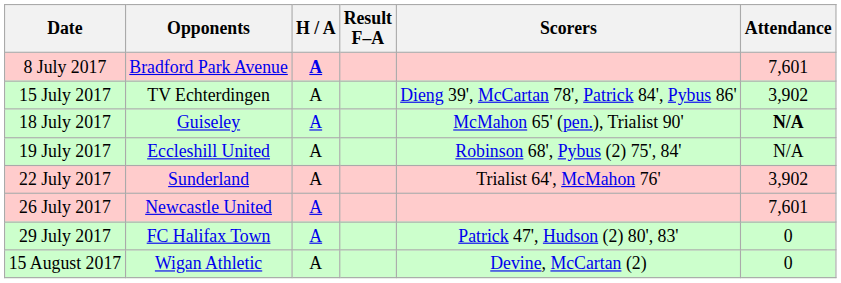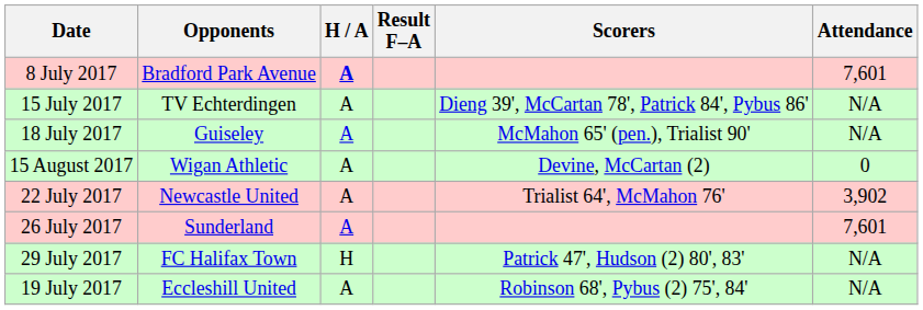 <table class="wikitable" style="text-align:center">
 <tr>
 <th>Date</th>
 <th>Opponents</th>
 <th>H / A</th>
 <th>Result<br>F–A</th>
 <th>Scorers</th>
 <th>Attendance</th>
 </tr>
 <tr style="background:#fcc;">
 <td>8 July 2017</td>
 <td><a href='#'>Bradford Park Avenue</a></td>
 <td><strong><a href='#'>A</a></strong></td>
 <td></td>
 <td></td>
 <td>7,601</td>
 </tr>
 <tr style="background:#cfc;">
 <td>15 July 2017</td>
 <td>TV Echterdingen</td>
 <td>A</td>
 <td></td>
 <td><a href='#'>Dieng</a> 39', <a href='#'>McCartan</a> 78', <a href='#'>Patrick</a> 84', <a href='#'>Pybus</a> 86'</td>
-<td>3,902</td>
+<td>N/A</td>
 </tr>
 <tr style="background:#cfc;">
 <td>18 July 2017</td>
 <td><a href='#'>Guiseley</a></td>
 <td><a href='#'>A</a></td>
 <td></td>
 <td><a href='#'>McMahon</a> 65' (<a href='#'>pen.</a>), Trialist 90'</td>
-<td><strong>N/A</strong></td>
+<td>N/A</td>
+</tr>
+<tr style="background:#cfc;">
+<td>15 August 2017</td>
+<td><a href='#'>Wigan Athletic</a></td>
+<td>A</td>
+<td></td>
+<td><a href='#'>Devine</a>, <a href='#'>McCartan</a> (2)</td>
+<td>0</td>
+</tr>
+<tr style="background:#fcc;">
+<td>22 July 2017</td>
+<td><a href='#'>Newcastle United</a></td>
+<td>A</td>
+<td></td>
+<td>Trialist 64', <a href='#'>McMahon</a> 76'</td>
+<td>3,902</td>
+</tr>
+<tr style="background:#fcc;">
+<td>26 July 2017</td>
+<td><a href='#'>Sunderland</a></td>
+<td><a href='#'>A</a></td>
+<td></td>
+<td></td>
+<td>7,601</td>
+</tr>
+<tr style="background:#cfc;">
+<td>29 July 2017</td>
+<td><a href='#'>FC Halifax Town</a></td>
+<td>H</td>
+<td></td>
+<td><a href='#'>Patrick</a> 47', <a href='#'>Hudson</a> (2) 80', 83'</td>
+<td>N/A</td>
 </tr>
 <tr style="background:#cfc;">
 <td>19 July 2017</td>
 <td><a href='#'>Eccleshill United</a></td>
 <td>A</td>
 <td></td>
 <td><a href='#'>Robinson</a> 68', <a href='#'>Pybus</a> (2) 75', 84'</td>
 <td>N/A</td>
 </tr>
-<tr style="background:#fcc;">
-<td>22 July 2017</td>
-<td><a href='#'>Sunderland</a></td>
-<td>A</td>
-<td></td>
-<td>Trialist 64', <a href='#'>McMahon</a> 76'</td>
-<td>3,902</td>
-</tr>
-<tr style="background:#fcc;">
-<td>26 July 2017</td>
-<td><a href='#'>Newcastle United</a></td>
-<td><a href='#'>A</a></td>
-<td></td>
-<td></td>
-<td>7,601</td>
-</tr>
-<tr style="background:#cfc;">
-<td>29 July 2017</td>
-<td><a href='#'>FC Halifax Town</a></td>
-<td><a href='#'>A</a></td>
-<td></td>
-<td><a href='#'>Patrick</a> 47', <a href='#'>Hudson</a> (2) 80', 83'</td>
-<td>0</td>
-</tr>
-<tr style="background:#cfc;">
-<td>15 August 2017</td>
-<td><a href='#'>Wigan Athletic</a></td>
-<td>A</td>
-<td></td>
-<td><a href='#'>Devine</a>, <a href='#'>McCartan</a> (2)</td>
-<td>0</td>
-</tr>
 </table>
